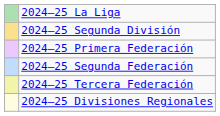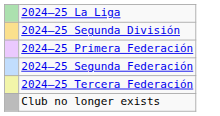 <table class="wikitable mw-collapsible" style="text-align:left; font-size:95%;">
 <tr>
 <td style="width:10px; background:#ace1af;"></td>
 <td><a href='#'>2024–25 La Liga</a></td>
 </tr>
 <tr>
 <td style="width:10px; background:#fbe08d;"></td>
 <td><a href='#'>2024–25 Segunda División</a></td>
 </tr>
 <tr>
 <td style="width:10px; background:#ebc9fe;"></td>
 <td><a href='#'>2024–25 Primera Federación</a></td>
 </tr>
 <tr>
 <td style="width:10px; background:#c1ddfd;"></td>
 <td><a href='#'>2024–25 Segunda Federación</a></td>
 </tr>
 <tr>
 <td style="width:10px; background:#F2F5A9;"></td>
 <td><a href='#'>2024–25 Tercera Federación</a></td>
 </tr>
 <tr>
-<td style="width:10px; background:#fffddf;"></td>
-<td><a href='#'>2024–25 Divisiones Regionales</a></td>
+<td style="width:10px; background:#bbb;"></td>
+<td>Club no longer exists</td>
 </tr>
 </table>
